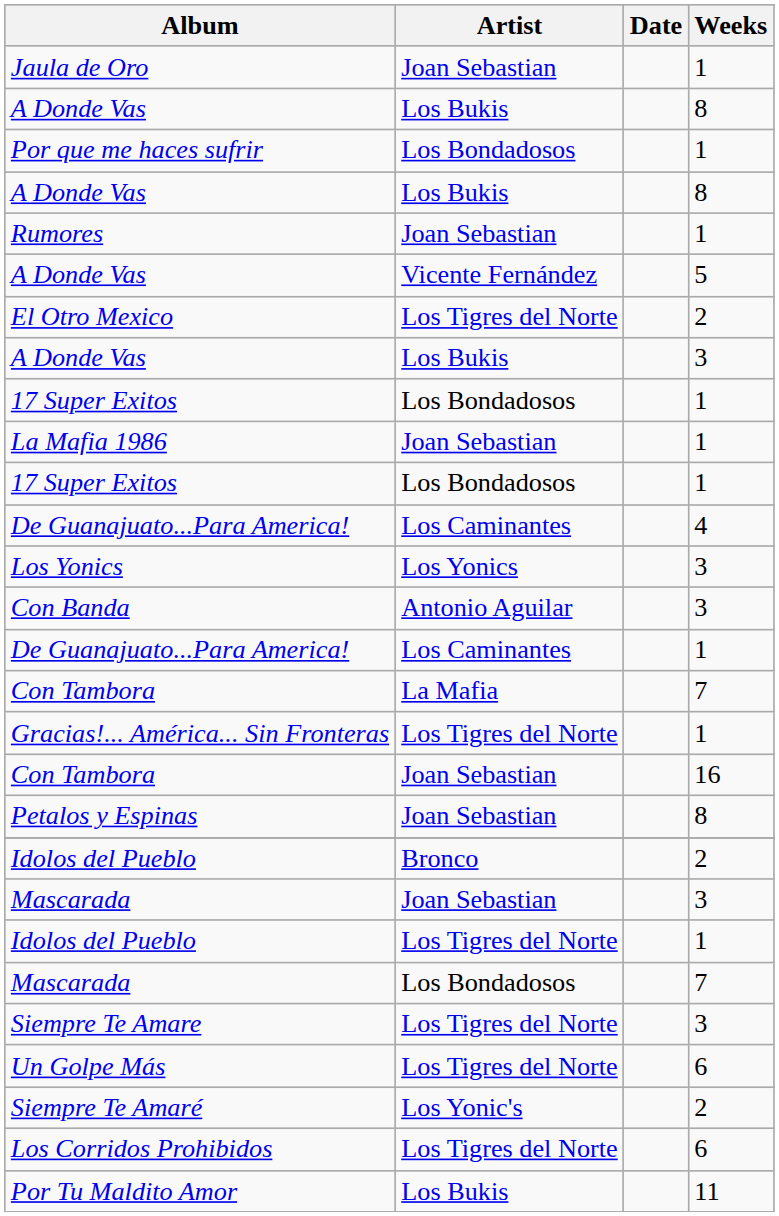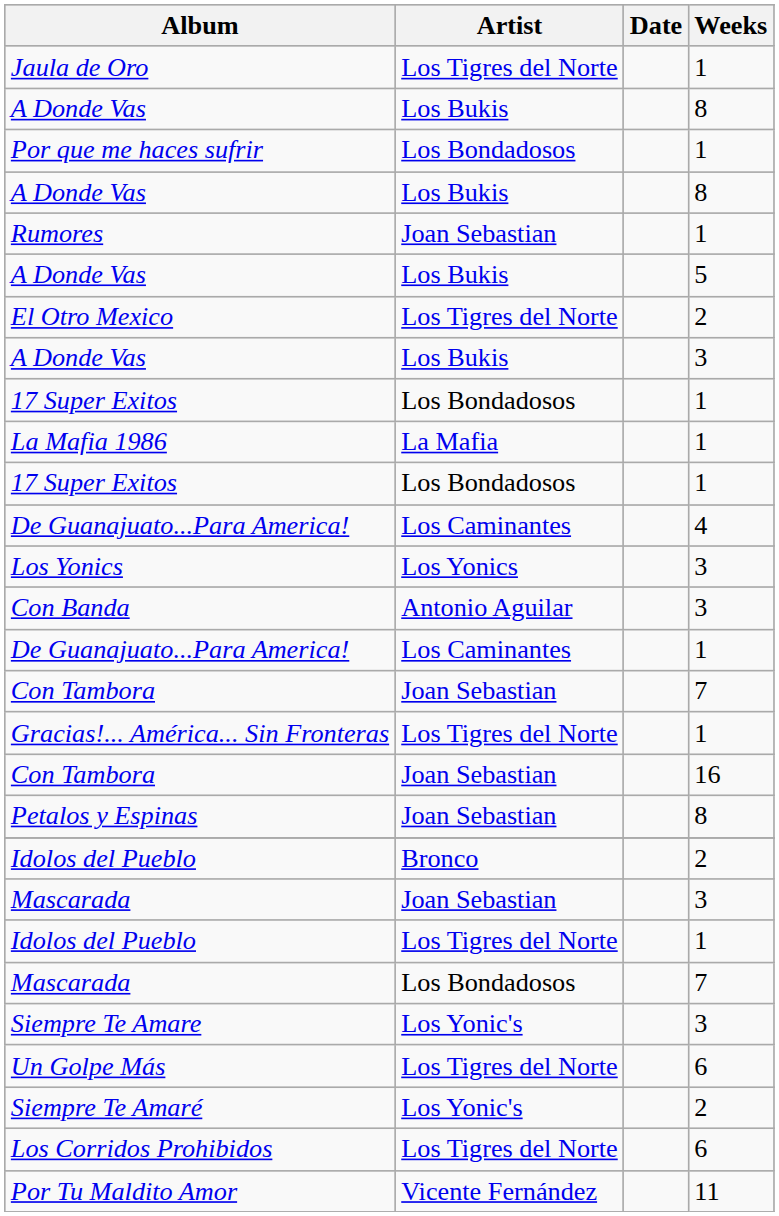 <table class="wikitable sortable">
 <tr>
 <th>Album</th>
 <th>Artist</th>
 <th>Date</th>
 <th>Weeks</th>
 </tr>
 <tr>
 <td><em><a href='#'>Jaula de Oro</a></em></td>
-<td><a href='#'>Joan Sebastian</a></td>
+<td><a href='#'>Los Tigres del Norte</a></td>
 <td></td>
 <td>1</td>
 </tr>
 <tr>
 <td><em><a href='#'>A Donde Vas</a></em></td>
 <td><a href='#'>Los Bukis</a></td>
 <td></td>
 <td>8</td>
 </tr>
 <tr>
 <td><em><a href='#'>Por que me haces sufrir</a></em></td>
 <td><a href='#'>Los Bondadosos</a></td>
 <td></td>
 <td>1</td>
 </tr>
 <tr>
 <td><em><a href='#'>A Donde Vas</a></em></td>
 <td><a href='#'>Los Bukis</a></td>
 <td></td>
 <td>8</td>
 </tr>
 <tr>
 <td><em><a href='#'>Rumores</a></em></td>
 <td><a href='#'>Joan Sebastian</a></td>
 <td></td>
 <td>1</td>
 </tr>
 <tr>
 <td><em><a href='#'>A Donde Vas</a></em></td>
-<td><a href='#'>Vicente Fernández</a></td>
+<td><a href='#'>Los Bukis</a></td>
 <td></td>
 <td>5</td>
 </tr>
 <tr>
 <td><em><a href='#'>El Otro Mexico</a></em></td>
 <td><a href='#'>Los Tigres del Norte</a></td>
 <td></td>
 <td>2</td>
 </tr>
 <tr>
 <td><em><a href='#'>A Donde Vas</a></em></td>
 <td><a href='#'>Los Bukis</a></td>
 <td></td>
 <td>3</td>
 </tr>
 <tr>
 <td><em><a href='#'>17 Super Exitos</a></em></td>
 <td>Los Bondadosos</td>
 <td></td>
 <td>1</td>
 </tr>
 <tr>
 <td><em><a href='#'>La Mafia 1986</a></em></td>
-<td><a href='#'>Joan Sebastian</a></td>
+<td><a href='#'>La Mafia</a></td>
 <td></td>
 <td>1</td>
 </tr>
 <tr>
 <td><em><a href='#'>17 Super Exitos</a></em></td>
 <td>Los Bondadosos</td>
 <td></td>
 <td>1</td>
 </tr>
 <tr>
 <td><em><a href='#'>De Guanajuato...Para America!</a></em></td>
 <td><a href='#'>Los Caminantes</a></td>
 <td></td>
 <td>4</td>
 </tr>
 <tr>
 <td><em><a href='#'>Los Yonics</a></em></td>
 <td><a href='#'>Los Yonics</a></td>
 <td></td>
 <td>3</td>
 </tr>
 <tr>
 <td><em><a href='#'>Con Banda</a></em></td>
 <td><a href='#'>Antonio Aguilar</a></td>
 <td></td>
 <td>3</td>
 </tr>
 <tr>
 <td><em><a href='#'>De Guanajuato...Para America!</a></em></td>
 <td><a href='#'>Los Caminantes</a></td>
 <td></td>
 <td>1</td>
 </tr>
 <tr>
 <td><em><a href='#'>Con Tambora</a></em></td>
-<td><a href='#'>La Mafia</a></td>
+<td><a href='#'>Joan Sebastian</a></td>
 <td></td>
 <td>7</td>
 </tr>
 <tr>
 <td><em><a href='#'>Gracias!... América... Sin Fronteras</a></em></td>
 <td><a href='#'>Los Tigres del Norte</a></td>
 <td></td>
 <td>1</td>
 </tr>
 <tr>
 <td><em><a href='#'>Con Tambora</a></em></td>
 <td><a href='#'>Joan Sebastian</a></td>
 <td></td>
 <td>16</td>
 </tr>
 <tr>
 <td><em><a href='#'>Petalos y Espinas</a></em></td>
 <td><a href='#'>Joan Sebastian</a></td>
 <td></td>
 <td>8</td>
 </tr>
 <tr>
 </tr>
 <tr>
 </tr>
 <tr>
 <td><em><a href='#'>Idolos del Pueblo</a></em></td>
 <td><a href='#'>Bronco</a></td>
 <td></td>
 <td>2</td>
 </tr>
 <tr>
 <td><em><a href='#'>Mascarada</a></em></td>
 <td><a href='#'>Joan Sebastian</a></td>
 <td></td>
 <td>3</td>
 </tr>
 <tr>
 <td><em><a href='#'>Idolos del Pueblo</a></em></td>
 <td><a href='#'>Los Tigres del Norte</a></td>
 <td></td>
 <td>1</td>
 </tr>
 <tr>
 <td><em><a href='#'>Mascarada</a></em></td>
 <td>Los Bondadosos</td>
 <td></td>
 <td>7</td>
 </tr>
 <tr>
 <td><em><a href='#'>Siempre Te Amare</a></em></td>
-<td><a href='#'>Los Tigres del Norte</a></td>
+<td><a href='#'>Los Yonic's</a></td>
 <td></td>
 <td>3</td>
 </tr>
 <tr>
 <td><em><a href='#'>Un Golpe Más</a></em></td>
 <td><a href='#'>Los Tigres del Norte</a></td>
 <td></td>
 <td>6</td>
 </tr>
 <tr>
 <td><em><a href='#'>Siempre Te Amaré</a></em></td>
 <td><a href='#'>Los Yonic's</a></td>
 <td></td>
 <td>2</td>
 </tr>
 <tr>
 <td><em><a href='#'>Los Corridos Prohibidos</a></em></td>
 <td><a href='#'>Los Tigres del Norte</a></td>
 <td></td>
 <td>6</td>
 </tr>
 <tr>
 <td><em><a href='#'>Por Tu Maldito Amor</a></em></td>
-<td><a href='#'>Los Bukis</a></td>
+<td><a href='#'>Vicente Fernández</a></td>
 <td></td>
 <td>11</td>
 </tr>
 </table>
